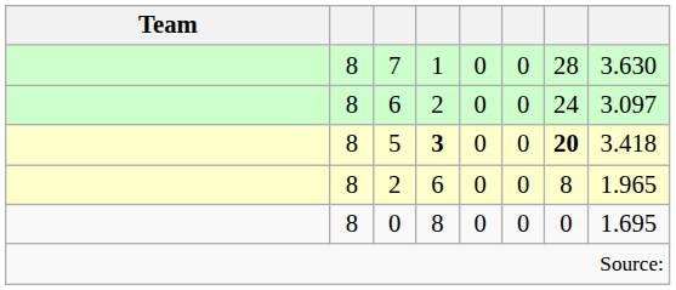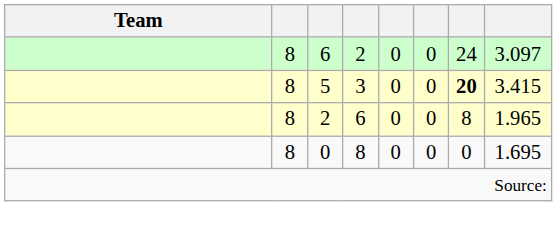 <table class="wikitable" style="text-align:center">
 <tr>
 <th width=200>Team</th>
 <th width=20></th>
 <th width=20></th>
 <th width=20></th>
 <th width=20></th>
 <th width=20></th>
 <th width=20></th>
 <th width=45></th>
-</tr>
-<tr style="background:#cfc">
-<td align="left"></td>
-<td>8</td>
-<td>7</td>
-<td>1</td>
-<td>0</td>
-<td>0</td>
-<td>28</td>
-<td>3.630</td>
 </tr>
 <tr style="background:#cfc">
 <td align="left"></td>
 <td>8</td>
 <td>6</td>
 <td>2</td>
 <td>0</td>
 <td>0</td>
 <td>24</td>
 <td>3.097</td>
 </tr>
 <tr style="background:#ffc">
 <td align="left"></td>
 <td>8</td>
 <td>5</td>
-<td><strong>3</strong></td>
+<td>3</td>
 <td>0</td>
 <td>0</td>
 <td><strong>20</strong></td>
-<td>3.418</td>
+<td>3.415</td>
 </tr>
 <tr style="background:#ffc">
 <td align="left"></td>
 <td>8</td>
 <td>2</td>
 <td>6</td>
 <td>0</td>
 <td>0</td>
 <td>8</td>
 <td>1.965</td>
 </tr>
 <tr>
 <td align="left"></td>
 <td>8</td>
 <td>0</td>
 <td>8</td>
 <td>0</td>
 <td>0</td>
 <td>0</td>
 <td>1.695</td>
 </tr>
 <tr>
 <td colspan="8" align="right"><small>Source: </small></td>
 </tr>
 </table>
